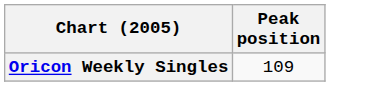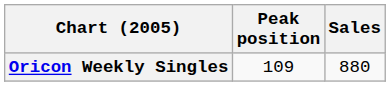 <table class="wikitable sortable plainrowheaders">
 <tr>
 <th scope="col">Chart (2005)</th>
 <th scope="col">Peak<br>position</th>
+<th scope="col">Sales</th>
 </tr>
 <tr>
 <th scope="row"><a href='#'>Oricon</a> Weekly Singles</th>
 <td align="center">109</td>
+<td align="center">880</td>
 </tr>
 </table>
